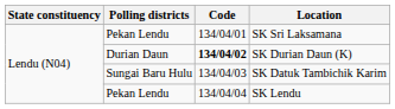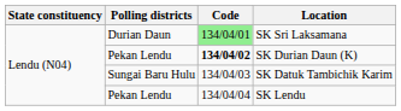 <table class="wikitable sortable mw-collapsible" style="white-space:nowrap;font-size:85%">
 <tr>
 <th>State constituency</th>
 <th>Polling districts</th>
 <th>Code</th>
 <th>Location</th>
 </tr>
 <tr>
 <td rowspan="4">Lendu (N04)</td>
-<td>Pekan Lendu</td>
-<td>134/04/01</td>
+<td>Durian Daun</td>
+<td style="background: lightgreen;">134/04/01</td>
 <td>SK Sri Laksamana</td>
 </tr>
 <tr>
-<td>Durian Daun</td>
+<td>Pekan Lendu</td>
 <td><strong>134/04/02</strong></td>
 <td>SK Durian Daun (K)</td>
 </tr>
 <tr>
 <td>Sungai Baru Hulu</td>
 <td>134/04/03</td>
 <td>SK Datuk Tambichik Karim</td>
 </tr>
 <tr>
 <td>Pekan Lendu</td>
 <td>134/04/04</td>
 <td>SK Lendu</td>
 </tr>
 </table>
